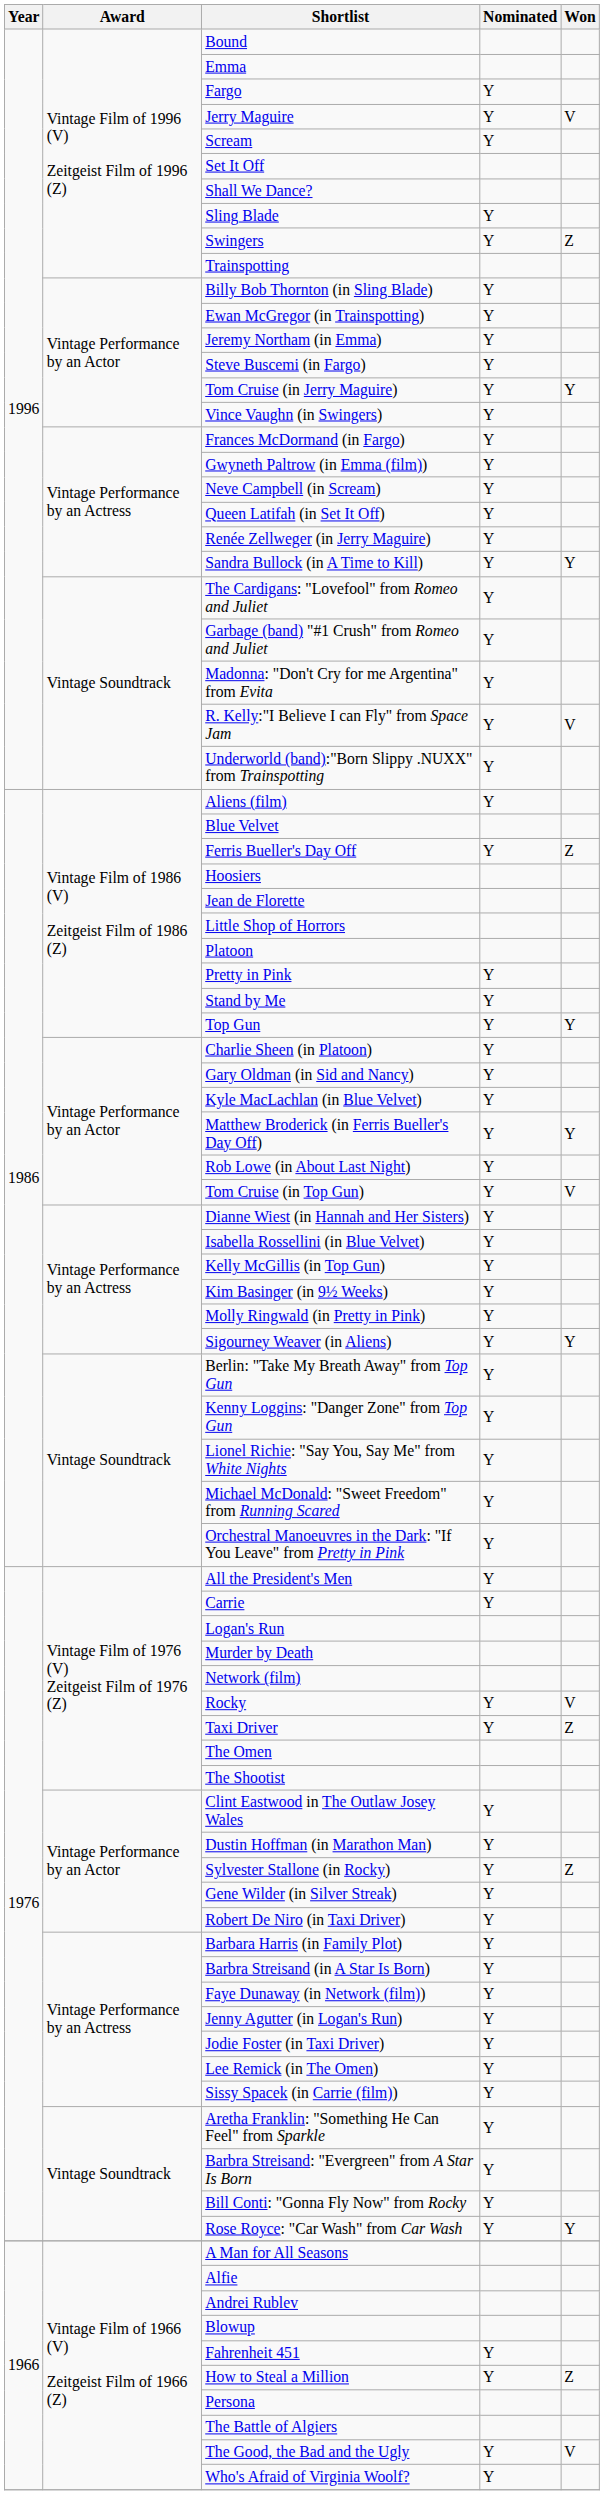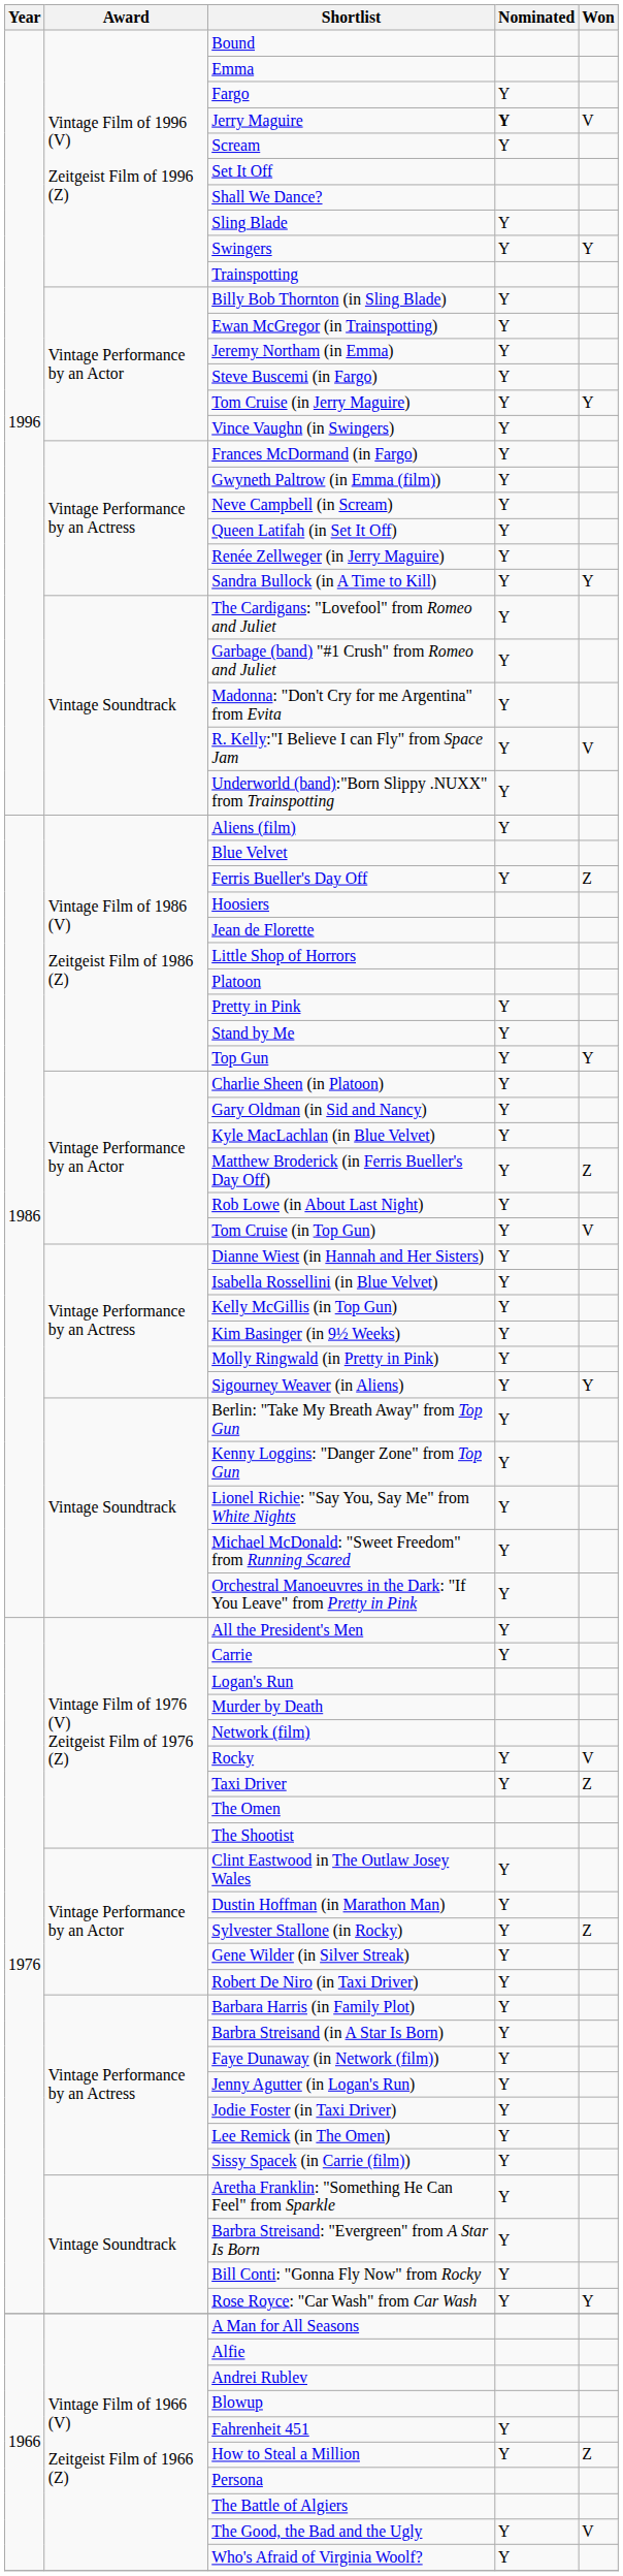 <table class="wikitable">
 <tr>
 <th>Year</th>
 <th>Award</th>
 <th>Shortlist</th>
 <th>Nominated</th>
 <th>Won</th>
 </tr>
 <tr>
 <td rowspan=27>1996</td>
 <td rowspan=10>Vintage Film of 1996 (V) <br><br>Zeitgeist Film of 1996 (Z)</td>
 <td><a href='#'>Bound</a></td>
 <td></td>
 <td></td>
 </tr>
 <tr>
 <td><a href='#'>Emma</a></td>
 <td></td>
 <td></td>
 </tr>
 <tr>
 <td><a href='#'>Fargo</a></td>
 <td>Y</td>
 <td></td>
 </tr>
 <tr>
 <td><a href='#'>Jerry Maguire</a></td>
-<td>Y</td>
+<td><strong>Y</strong></td>
 <td>V</td>
 </tr>
 <tr>
 <td><a href='#'>Scream</a></td>
 <td>Y</td>
 <td></td>
 </tr>
 <tr>
 <td><a href='#'>Set It Off</a></td>
 <td></td>
 <td></td>
 </tr>
 <tr>
 <td><a href='#'>Shall We Dance?</a></td>
 <td></td>
 <td></td>
 </tr>
 <tr>
 <td><a href='#'>Sling Blade</a></td>
 <td>Y</td>
 <td></td>
 </tr>
 <tr>
 <td><a href='#'>Swingers</a></td>
 <td>Y</td>
-<td>Z</td>
+<td>Y</td>
 </tr>
 <tr>
 <td><a href='#'>Trainspotting</a></td>
 <td></td>
 <td></td>
 </tr>
 <tr>
 <td rowspan=6>Vintage Performance by an Actor</td>
 <td><a href='#'>Billy Bob Thornton</a> (in <a href='#'>Sling Blade</a>)</td>
 <td>Y</td>
 <td></td>
 </tr>
 <tr>
 <td><a href='#'>Ewan McGregor</a> (in <a href='#'>Trainspotting</a>)</td>
 <td>Y</td>
 <td></td>
 </tr>
 <tr>
 <td><a href='#'>Jeremy Northam</a> (in <a href='#'>Emma</a>)</td>
 <td>Y</td>
 <td></td>
 </tr>
 <tr>
 <td><a href='#'>Steve Buscemi</a> (in <a href='#'>Fargo</a>)</td>
 <td>Y</td>
 <td></td>
 </tr>
 <tr>
 <td><a href='#'>Tom Cruise</a> (in <a href='#'>Jerry Maguire</a>)</td>
 <td>Y</td>
 <td>Y</td>
 </tr>
 <tr>
 <td><a href='#'>Vince Vaughn</a> (in <a href='#'>Swingers</a>)</td>
 <td>Y</td>
 <td></td>
 </tr>
 <tr>
 <td rowspan=6>Vintage Performance by an Actress</td>
 <td><a href='#'>Frances McDormand</a> (in <a href='#'>Fargo</a>)</td>
 <td>Y</td>
 <td></td>
 </tr>
 <tr>
 <td><a href='#'>Gwyneth Paltrow</a> (in <a href='#'>Emma (film)</a>)</td>
 <td>Y</td>
 <td></td>
 </tr>
 <tr>
 <td><a href='#'>Neve Campbell</a> (in <a href='#'>Scream</a>)</td>
 <td>Y</td>
 <td></td>
 </tr>
 <tr>
 <td><a href='#'>Queen Latifah</a> (in <a href='#'>Set It Off</a>)</td>
 <td>Y</td>
 <td></td>
 </tr>
 <tr>
 <td><a href='#'>Renée Zellweger</a> (in <a href='#'>Jerry Maguire</a>)</td>
 <td>Y</td>
 <td></td>
 </tr>
 <tr>
 <td><a href='#'>Sandra Bullock</a> (in <a href='#'>A Time to Kill</a>)</td>
 <td>Y</td>
 <td>Y</td>
 </tr>
 <tr>
 <td rowspan=5>Vintage Soundtrack</td>
 <td><a href='#'>The Cardigans</a>: "Lovefool" from <em>Romeo and Juliet</em></td>
 <td>Y</td>
 <td></td>
 </tr>
 <tr>
 <td><a href='#'>Garbage (band)</a> "#1 Crush" from <em>Romeo and Juliet</em></td>
 <td>Y</td>
 <td></td>
 </tr>
 <tr>
 <td><a href='#'>Madonna</a>: "Don't Cry for me Argentina" from <em>Evita</em></td>
 <td>Y</td>
 <td></td>
 </tr>
 <tr>
 <td><a href='#'>R. Kelly</a>:"I Believe I can Fly" from <em>Space Jam</em></td>
 <td>Y</td>
 <td>V</td>
 </tr>
 <tr>
 <td><a href='#'>Underworld (band)</a>:"Born Slippy .NUXX" from <em>Trainspotting</em></td>
 <td>Y</td>
 <td></td>
 </tr>
 <tr>
 <td rowspan=27>1986</td>
 <td rowspan=10>Vintage Film of 1986 (V) <br><br>Zeitgeist Film of 1986 (Z)</td>
 <td><a href='#'>Aliens (film)</a></td>
 <td>Y</td>
 <td></td>
 </tr>
 <tr>
 <td><a href='#'>Blue Velvet</a></td>
 <td></td>
 <td></td>
 </tr>
 <tr>
 <td><a href='#'>Ferris Bueller's Day Off</a></td>
 <td>Y</td>
 <td>Z</td>
 </tr>
 <tr>
 <td><a href='#'>Hoosiers</a></td>
 <td></td>
 <td></td>
 </tr>
 <tr>
 <td><a href='#'>Jean de Florette</a></td>
 <td></td>
 <td></td>
 </tr>
 <tr>
 <td><a href='#'>Little Shop of Horrors</a></td>
 <td></td>
 <td></td>
 </tr>
 <tr>
 <td><a href='#'>Platoon</a></td>
 <td></td>
 <td></td>
 </tr>
 <tr>
 <td><a href='#'>Pretty in Pink</a></td>
 <td>Y</td>
 <td></td>
 </tr>
 <tr>
 <td><a href='#'>Stand by Me</a></td>
 <td>Y</td>
 <td></td>
 </tr>
 <tr>
 <td><a href='#'>Top Gun</a></td>
 <td>Y</td>
 <td>Y</td>
 </tr>
 <tr>
 <td rowspan=6>Vintage Performance by an Actor</td>
 <td><a href='#'>Charlie Sheen</a> (in <a href='#'>Platoon</a>)</td>
 <td>Y</td>
 <td></td>
 </tr>
 <tr>
 <td><a href='#'>Gary Oldman</a> (in <a href='#'>Sid and Nancy</a>)</td>
 <td>Y</td>
 <td></td>
 </tr>
 <tr>
 <td><a href='#'>Kyle MacLachlan</a> (in <a href='#'>Blue Velvet</a>)</td>
 <td>Y</td>
 <td></td>
 </tr>
 <tr>
 <td><a href='#'>Matthew Broderick</a> (in <a href='#'>Ferris Bueller's Day Off</a>)</td>
 <td>Y</td>
-<td>Y</td>
+<td>Z</td>
 </tr>
 <tr>
 <td><a href='#'>Rob Lowe</a> (in <a href='#'>About Last Night</a>)</td>
 <td>Y</td>
 <td></td>
 </tr>
 <tr>
 <td><a href='#'>Tom Cruise</a> (in <a href='#'>Top Gun</a>)</td>
 <td>Y</td>
 <td>V</td>
 </tr>
 <tr>
 <td rowspan=6>Vintage Performance by an Actress</td>
 <td><a href='#'>Dianne Wiest</a> (in <a href='#'>Hannah and Her Sisters</a>)</td>
 <td>Y</td>
 <td></td>
 </tr>
 <tr>
 <td><a href='#'>Isabella Rossellini</a> (in <a href='#'>Blue Velvet</a>)</td>
 <td>Y</td>
 <td></td>
 </tr>
 <tr>
 <td><a href='#'>Kelly McGillis</a> (in <a href='#'>Top Gun</a>)</td>
 <td>Y</td>
 <td></td>
 </tr>
 <tr>
 <td><a href='#'>Kim Basinger</a> (in <a href='#'>9½ Weeks</a>)</td>
 <td>Y</td>
 <td></td>
 </tr>
 <tr>
 <td><a href='#'>Molly Ringwald</a> (in <a href='#'>Pretty in Pink</a>)</td>
 <td>Y</td>
 <td></td>
 </tr>
 <tr>
 <td><a href='#'>Sigourney Weaver</a> (in <a href='#'>Aliens</a>)</td>
 <td>Y</td>
 <td>Y</td>
 </tr>
 <tr>
 <td rowspan=5>Vintage Soundtrack</td>
 <td>Berlin: "Take My Breath Away" from <em><a href='#'>Top Gun</a></em></td>
 <td>Y</td>
 <td></td>
 </tr>
 <tr>
 <td><a href='#'>Kenny Loggins</a>: "Danger Zone" from <em><a href='#'>Top Gun</a></em></td>
 <td>Y</td>
 <td></td>
 </tr>
 <tr>
 <td><a href='#'>Lionel Richie</a>: "Say You, Say Me" from <em><a href='#'>White Nights</a></em></td>
 <td>Y</td>
 <td></td>
 </tr>
 <tr>
 <td><a href='#'>Michael McDonald</a>: "Sweet Freedom" from <em><a href='#'>Running Scared</a></em></td>
 <td>Y</td>
 <td></td>
 </tr>
 <tr>
 <td><a href='#'>Orchestral Manoeuvres in the Dark</a>: "If You Leave" from <em><a href='#'>Pretty in Pink</a></em></td>
 <td>Y</td>
 <td></td>
 </tr>
 <tr>
 <td rowspan=25>1976</td>
 <td rowspan=9>Vintage Film of 1976 (V) <br> Zeitgeist Film of 1976 (Z)</td>
 <td><a href='#'>All the President's Men</a></td>
 <td>Y</td>
 <td></td>
 </tr>
 <tr>
 <td><a href='#'>Carrie</a></td>
 <td>Y</td>
 <td></td>
 </tr>
 <tr>
 <td><a href='#'>Logan's Run</a></td>
 <td></td>
 <td></td>
 </tr>
 <tr>
 <td><a href='#'>Murder by Death</a></td>
 <td></td>
 <td></td>
 </tr>
 <tr>
 <td><a href='#'>Network (film)</a></td>
 <td></td>
 <td></td>
 </tr>
 <tr>
 <td><a href='#'>Rocky</a></td>
 <td>Y</td>
 <td>V</td>
 </tr>
 <tr>
 <td><a href='#'>Taxi Driver</a></td>
 <td>Y</td>
 <td>Z</td>
 </tr>
 <tr>
 <td><a href='#'>The Omen</a></td>
 <td></td>
 <td></td>
 </tr>
 <tr>
 <td><a href='#'>The Shootist</a></td>
 <td></td>
 <td></td>
 </tr>
 <tr>
 <td rowspan=5>Vintage Performance by an Actor</td>
 <td><a href='#'>Clint Eastwood</a> in <a href='#'>The Outlaw Josey Wales</a></td>
 <td>Y</td>
 <td></td>
 </tr>
 <tr>
 <td><a href='#'>Dustin Hoffman</a> (in <a href='#'>Marathon Man</a>)</td>
 <td>Y</td>
 <td></td>
 </tr>
 <tr>
 <td><a href='#'>Sylvester Stallone</a> (in <a href='#'>Rocky</a>)</td>
 <td>Y</td>
 <td>Z</td>
 </tr>
 <tr>
 <td><a href='#'>Gene Wilder</a> (in <a href='#'>Silver Streak</a>)</td>
 <td>Y</td>
 <td></td>
 </tr>
 <tr>
 <td><a href='#'>Robert De Niro</a> (in <a href='#'>Taxi Driver</a>)</td>
 <td>Y</td>
 <td></td>
 </tr>
 <tr>
 <td rowspan=7>Vintage Performance by an Actress</td>
 <td><a href='#'>Barbara Harris</a> (in <a href='#'>Family Plot</a>)</td>
 <td>Y</td>
 <td></td>
 </tr>
 <tr>
 <td><a href='#'>Barbra Streisand</a> (in <a href='#'>A Star Is Born</a>)</td>
 <td>Y</td>
 <td></td>
 </tr>
 <tr>
 <td><a href='#'>Faye Dunaway</a> (in <a href='#'>Network (film)</a>)</td>
 <td>Y</td>
 <td></td>
 </tr>
 <tr>
 <td><a href='#'>Jenny Agutter</a> (in <a href='#'>Logan's Run</a>)</td>
 <td>Y</td>
 <td></td>
 </tr>
 <tr>
 <td><a href='#'>Jodie Foster</a> (in <a href='#'>Taxi Driver</a>)</td>
 <td>Y</td>
 <td></td>
 </tr>
 <tr>
 <td><a href='#'>Lee Remick</a> (in <a href='#'>The Omen</a>)</td>
 <td>Y</td>
 <td></td>
 </tr>
 <tr>
 <td><a href='#'>Sissy Spacek</a> (in <a href='#'>Carrie (film)</a>)</td>
 <td>Y</td>
 <td></td>
 </tr>
 <tr>
 <td rowspan=4>Vintage Soundtrack</td>
 <td><a href='#'>Aretha Franklin</a>: "Something He Can Feel" from <em>Sparkle</em></td>
 <td>Y</td>
 <td></td>
 </tr>
 <tr>
 <td><a href='#'>Barbra Streisand</a>: "Evergreen" from <em>A Star Is Born</em></td>
 <td>Y</td>
 <td></td>
 </tr>
 <tr>
 <td><a href='#'>Bill Conti</a>: "Gonna Fly Now" from <em>Rocky</em></td>
 <td>Y</td>
 <td></td>
 </tr>
 <tr>
 <td><a href='#'>Rose Royce</a>: "Car Wash" from <em>Car Wash</em></td>
 <td>Y</td>
 <td>Y</td>
 </tr>
 <tr>
 </tr>
 <tr>
 <td rowspan=10>1966</td>
 <td rowspan=10>Vintage Film of 1966 (V) <br><br>Zeitgeist Film of 1966 (Z)</td>
 <td><a href='#'>A Man for All Seasons</a></td>
 <td></td>
 <td></td>
 </tr>
 <tr>
 <td><a href='#'>Alfie</a></td>
 <td></td>
 <td></td>
 </tr>
 <tr>
 <td><a href='#'>Andrei Rublev</a></td>
 <td></td>
 <td></td>
 </tr>
 <tr>
 <td><a href='#'>Blowup</a></td>
 <td></td>
 <td></td>
 </tr>
 <tr>
 <td><a href='#'>Fahrenheit 451</a></td>
 <td>Y</td>
 <td></td>
 </tr>
 <tr>
 <td><a href='#'>How to Steal a Million</a></td>
 <td>Y</td>
 <td>Z</td>
 </tr>
 <tr>
 <td><a href='#'>Persona</a></td>
 <td></td>
 <td></td>
 </tr>
 <tr>
 <td><a href='#'>The Battle of Algiers</a></td>
 <td></td>
 <td></td>
 </tr>
 <tr>
 <td><a href='#'>The Good, the Bad and the Ugly</a></td>
 <td>Y</td>
 <td>V</td>
 </tr>
 <tr>
 <td><a href='#'>Who's Afraid of Virginia Woolf?</a></td>
 <td>Y</td>
 <td></td>
 </tr>
 <tr>
 </tr>
 </table>
